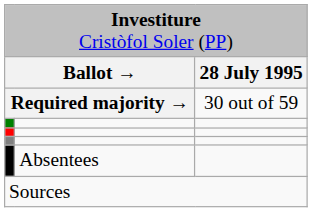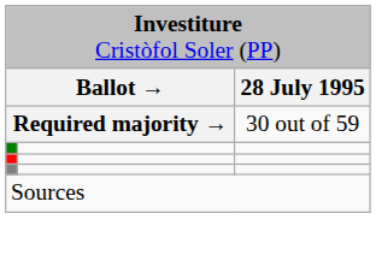 <table class="wikitable" style="text-align:center;">
 <tr>
 <td colspan="3" align="center" bgcolor="#C0C0C0"><strong>Investiture</strong><br><a href='#'>Cristòfol Soler</a> (<a href='#'>PP</a>)</td>
 </tr>
 <tr>
 <th colspan="2" width="150px">Ballot →</th>
 <th>28 July 1995</th>
 </tr>
 <tr>
 <th colspan="2">Required majority →</th>
 <td>30 out of 59 </td>
 </tr>
 <tr>
 <th width="1px" style="background:green;"></th>
 <td align="left"></td>
 <td></td>
 </tr>
 <tr>
 <th style="color:inherit;background:red;"></th>
 <td align="left"></td>
 <td></td>
 </tr>
 <tr>
 <th style="color:inherit;background:gray;"></th>
 <td align="left"></td>
 <td></td>
 </tr>
 <tr>
-<th style="color:inherit;background:black;"></th>
-<td align="left"><span>Absentees</span></td>
-<td></td>
-</tr>
-<tr>
 <td align="left" colspan="3">Sources</td>
 </tr>
 </table>
